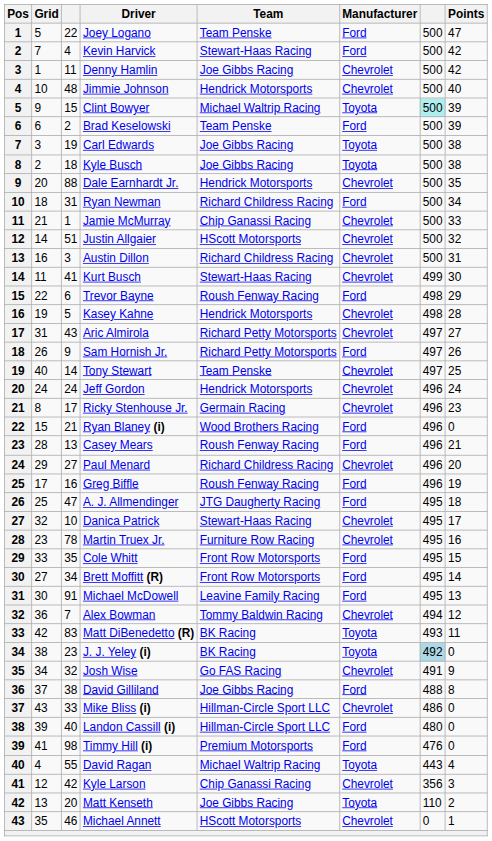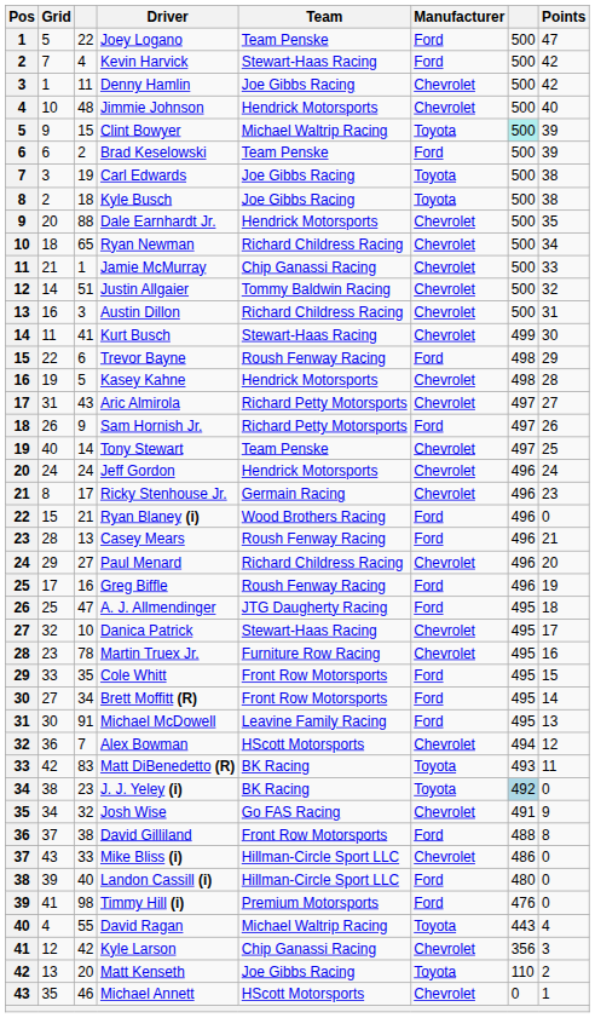 <table class="wikitable" style="font-size:95%">
 <tr>
 <th>Pos</th>
 <th>Grid</th>
 <th></th>
 <th>Driver</th>
 <th>Team</th>
 <th>Manufacturer</th>
 <th></th>
 <th>Points</th>
 </tr>
 <tr>
 <th>1</th>
 <td>5</td>
 <td>22</td>
 <td><a href='#'>Joey Logano</a></td>
 <td><a href='#'>Team Penske</a></td>
 <td><a href='#'>Ford</a></td>
 <td>500</td>
 <td>47</td>
 </tr>
 <tr>
 <th>2</th>
 <td>7</td>
 <td>4</td>
 <td><a href='#'>Kevin Harvick</a></td>
 <td><a href='#'>Stewart-Haas Racing</a></td>
 <td><a href='#'>Ford</a></td>
 <td>500</td>
 <td>42</td>
 </tr>
 <tr>
 <th>3</th>
 <td>1</td>
 <td>11</td>
 <td><a href='#'>Denny Hamlin</a></td>
 <td><a href='#'>Joe Gibbs Racing</a></td>
 <td><a href='#'>Chevrolet</a></td>
 <td>500</td>
 <td>42</td>
 </tr>
 <tr>
 <th>4</th>
 <td>10</td>
 <td>48</td>
 <td><a href='#'>Jimmie Johnson</a></td>
 <td><a href='#'>Hendrick Motorsports</a></td>
 <td><a href='#'>Chevrolet</a></td>
 <td>500</td>
 <td>40</td>
 </tr>
 <tr>
 <th>5</th>
 <td>9</td>
 <td>15</td>
 <td><a href='#'>Clint Bowyer</a></td>
 <td><a href='#'>Michael Waltrip Racing</a></td>
 <td><a href='#'>Toyota</a></td>
 <td style="background: paleturquoise;">500</td>
 <td>39</td>
 </tr>
 <tr>
 <th>6</th>
 <td>6</td>
 <td>2</td>
 <td><a href='#'>Brad Keselowski</a></td>
 <td><a href='#'>Team Penske</a></td>
 <td><a href='#'>Ford</a></td>
 <td>500</td>
 <td>39</td>
 </tr>
 <tr>
 <th>7</th>
 <td>3</td>
 <td>19</td>
 <td><a href='#'>Carl Edwards</a></td>
 <td><a href='#'>Joe Gibbs Racing</a></td>
 <td><a href='#'>Toyota</a></td>
 <td>500</td>
 <td>38</td>
 </tr>
 <tr>
 <th>8</th>
 <td>2</td>
 <td>18</td>
 <td><a href='#'>Kyle Busch</a></td>
 <td><a href='#'>Joe Gibbs Racing</a></td>
 <td><a href='#'>Toyota</a></td>
 <td>500</td>
 <td>38</td>
 </tr>
 <tr>
 <th>9</th>
 <td>20</td>
 <td>88</td>
 <td><a href='#'>Dale Earnhardt Jr.</a></td>
 <td><a href='#'>Hendrick Motorsports</a></td>
 <td><a href='#'>Chevrolet</a></td>
 <td>500</td>
 <td>35</td>
 </tr>
 <tr>
 <th>10</th>
 <td>18</td>
-<td>31</td>
+<td>65</td>
 <td><a href='#'>Ryan Newman</a></td>
 <td><a href='#'>Richard Childress Racing</a></td>
-<td><a href='#'>Ford</a></td>
+<td><a href='#'>Chevrolet</a></td>
 <td>500</td>
 <td>34</td>
 </tr>
 <tr>
 <th>11</th>
 <td>21</td>
 <td>1</td>
 <td><a href='#'>Jamie McMurray</a></td>
 <td><a href='#'>Chip Ganassi Racing</a></td>
 <td><a href='#'>Chevrolet</a></td>
 <td>500</td>
 <td>33</td>
 </tr>
 <tr>
 <th>12</th>
 <td>14</td>
 <td>51</td>
 <td><a href='#'>Justin Allgaier</a></td>
-<td><a href='#'>HScott Motorsports</a></td>
+<td><a href='#'>Tommy Baldwin Racing</a></td>
 <td><a href='#'>Chevrolet</a></td>
 <td>500</td>
 <td>32</td>
 </tr>
 <tr>
 <th>13</th>
 <td>16</td>
 <td>3</td>
 <td><a href='#'>Austin Dillon</a></td>
 <td><a href='#'>Richard Childress Racing</a></td>
 <td><a href='#'>Chevrolet</a></td>
 <td>500</td>
 <td>31</td>
 </tr>
 <tr>
 <th>14</th>
 <td>11</td>
 <td>41</td>
 <td><a href='#'>Kurt Busch</a></td>
 <td><a href='#'>Stewart-Haas Racing</a></td>
 <td><a href='#'>Chevrolet</a></td>
 <td>499</td>
 <td>30</td>
 </tr>
 <tr>
 <th>15</th>
 <td>22</td>
 <td>6</td>
 <td><a href='#'>Trevor Bayne</a></td>
 <td><a href='#'>Roush Fenway Racing</a></td>
 <td><a href='#'>Ford</a></td>
 <td>498</td>
 <td>29</td>
 </tr>
 <tr>
 <th>16</th>
 <td>19</td>
 <td>5</td>
 <td><a href='#'>Kasey Kahne</a></td>
 <td><a href='#'>Hendrick Motorsports</a></td>
 <td><a href='#'>Chevrolet</a></td>
 <td>498</td>
 <td>28</td>
 </tr>
 <tr>
 <th>17</th>
 <td>31</td>
 <td>43</td>
 <td><a href='#'>Aric Almirola</a></td>
 <td><a href='#'>Richard Petty Motorsports</a></td>
 <td><a href='#'>Chevrolet</a></td>
 <td>497</td>
 <td>27</td>
 </tr>
 <tr>
 <th>18</th>
 <td>26</td>
 <td>9</td>
 <td><a href='#'>Sam Hornish Jr.</a></td>
 <td><a href='#'>Richard Petty Motorsports</a></td>
 <td><a href='#'>Ford</a></td>
 <td>497</td>
 <td>26</td>
 </tr>
 <tr>
 <th>19</th>
 <td>40</td>
 <td>14</td>
 <td><a href='#'>Tony Stewart</a></td>
 <td><a href='#'>Team Penske</a></td>
 <td><a href='#'>Chevrolet</a></td>
 <td>497</td>
 <td>25</td>
 </tr>
 <tr>
 <th>20</th>
 <td>24</td>
 <td>24</td>
 <td><a href='#'>Jeff Gordon</a></td>
 <td><a href='#'>Hendrick Motorsports</a></td>
 <td><a href='#'>Chevrolet</a></td>
 <td>496</td>
 <td>24</td>
 </tr>
 <tr>
 <th>21</th>
 <td>8</td>
 <td>17</td>
 <td><a href='#'>Ricky Stenhouse Jr.</a></td>
 <td><a href='#'>Germain Racing</a></td>
 <td><a href='#'>Chevrolet</a></td>
 <td>496</td>
 <td>23</td>
 </tr>
 <tr>
 <th>22</th>
 <td>15</td>
 <td>21</td>
 <td><a href='#'>Ryan Blaney</a> <strong>(i)</strong></td>
 <td><a href='#'>Wood Brothers Racing</a></td>
 <td><a href='#'>Ford</a></td>
 <td>496</td>
 <td>0</td>
 </tr>
 <tr>
 <th>23</th>
 <td>28</td>
 <td>13</td>
 <td><a href='#'>Casey Mears</a></td>
 <td><a href='#'>Roush Fenway Racing</a></td>
 <td><a href='#'>Ford</a></td>
 <td>496</td>
 <td>21</td>
 </tr>
 <tr>
 <th>24</th>
 <td>29</td>
 <td>27</td>
 <td><a href='#'>Paul Menard</a></td>
 <td><a href='#'>Richard Childress Racing</a></td>
 <td><a href='#'>Chevrolet</a></td>
 <td>496</td>
 <td>20</td>
 </tr>
 <tr>
 <th>25</th>
 <td>17</td>
 <td>16</td>
 <td><a href='#'>Greg Biffle</a></td>
 <td><a href='#'>Roush Fenway Racing</a></td>
 <td><a href='#'>Ford</a></td>
 <td>496</td>
 <td>19</td>
 </tr>
 <tr>
 <th>26</th>
 <td>25</td>
 <td>47</td>
 <td><a href='#'>A. J. Allmendinger</a></td>
 <td><a href='#'>JTG Daugherty Racing</a></td>
 <td><a href='#'>Ford</a></td>
 <td>495</td>
 <td>18</td>
 </tr>
 <tr>
 <th>27</th>
 <td>32</td>
 <td>10</td>
 <td><a href='#'>Danica Patrick</a></td>
 <td><a href='#'>Stewart-Haas Racing</a></td>
 <td><a href='#'>Chevrolet</a></td>
 <td>495</td>
 <td>17</td>
 </tr>
 <tr>
 <th>28</th>
 <td>23</td>
 <td>78</td>
 <td><a href='#'>Martin Truex Jr.</a></td>
 <td><a href='#'>Furniture Row Racing</a></td>
 <td><a href='#'>Chevrolet</a></td>
 <td>495</td>
 <td>16</td>
 </tr>
 <tr>
 <th>29</th>
 <td>33</td>
 <td>35</td>
 <td><a href='#'>Cole Whitt</a></td>
 <td><a href='#'>Front Row Motorsports</a></td>
 <td><a href='#'>Ford</a></td>
 <td>495</td>
 <td>15</td>
 </tr>
 <tr>
 <th>30</th>
 <td>27</td>
 <td>34</td>
 <td><a href='#'>Brett Moffitt</a> <strong>(R)</strong></td>
 <td><a href='#'>Front Row Motorsports</a></td>
 <td><a href='#'>Ford</a></td>
 <td>495</td>
 <td>14</td>
 </tr>
 <tr>
 <th>31</th>
 <td>30</td>
 <td>91</td>
 <td><a href='#'>Michael McDowell</a></td>
 <td><a href='#'>Leavine Family Racing</a></td>
 <td><a href='#'>Ford</a></td>
 <td>495</td>
 <td>13</td>
 </tr>
 <tr>
 <th>32</th>
 <td>36</td>
 <td>7</td>
 <td><a href='#'>Alex Bowman</a></td>
-<td><a href='#'>Tommy Baldwin Racing</a></td>
+<td><a href='#'>HScott Motorsports</a></td>
 <td><a href='#'>Chevrolet</a></td>
 <td>494</td>
 <td>12</td>
 </tr>
 <tr>
 <th>33</th>
 <td>42</td>
 <td>83</td>
 <td><a href='#'>Matt DiBenedetto</a> <strong>(R)</strong></td>
 <td><a href='#'>BK Racing</a></td>
 <td><a href='#'>Toyota</a></td>
 <td>493</td>
 <td>11</td>
 </tr>
 <tr>
 <th>34</th>
 <td>38</td>
 <td>23</td>
 <td><a href='#'>J. J. Yeley</a> <strong>(i)</strong></td>
 <td><a href='#'>BK Racing</a></td>
 <td><a href='#'>Toyota</a></td>
 <td style="background: lightblue;">492</td>
 <td>0</td>
 </tr>
 <tr>
 <th>35</th>
 <td>34</td>
 <td>32</td>
 <td><a href='#'>Josh Wise</a></td>
 <td><a href='#'>Go FAS Racing</a></td>
 <td><a href='#'>Chevrolet</a></td>
 <td>491</td>
 <td>9</td>
 </tr>
 <tr>
 <th>36</th>
 <td>37</td>
 <td>38</td>
 <td><a href='#'>David Gilliland</a></td>
-<td><a href='#'>Joe Gibbs Racing</a></td>
+<td><a href='#'>Front Row Motorsports</a></td>
 <td><a href='#'>Ford</a></td>
 <td>488</td>
 <td>8</td>
 </tr>
 <tr>
 <th>37</th>
 <td>43</td>
 <td>33</td>
 <td><a href='#'>Mike Bliss</a> <strong>(i)</strong></td>
 <td><a href='#'>Hillman-Circle Sport LLC</a></td>
 <td><a href='#'>Chevrolet</a></td>
 <td>486</td>
 <td>0</td>
 </tr>
 <tr>
 <th>38</th>
 <td>39</td>
 <td>40</td>
 <td><a href='#'>Landon Cassill</a> <strong>(i)</strong></td>
 <td><a href='#'>Hillman-Circle Sport LLC</a></td>
 <td><a href='#'>Ford</a></td>
 <td>480</td>
 <td>0</td>
 </tr>
 <tr>
 <th>39</th>
 <td>41</td>
 <td>98</td>
 <td><a href='#'>Timmy Hill</a> <strong>(i)</strong></td>
 <td><a href='#'>Premium Motorsports</a></td>
 <td><a href='#'>Ford</a></td>
 <td>476</td>
 <td>0</td>
 </tr>
 <tr>
 <th>40</th>
 <td>4</td>
 <td>55</td>
 <td><a href='#'>David Ragan</a></td>
 <td><a href='#'>Michael Waltrip Racing</a></td>
 <td><a href='#'>Toyota</a></td>
 <td>443</td>
 <td>4</td>
 </tr>
 <tr>
 <th>41</th>
 <td>12</td>
 <td>42</td>
 <td><a href='#'>Kyle Larson</a></td>
 <td><a href='#'>Chip Ganassi Racing</a></td>
 <td><a href='#'>Chevrolet</a></td>
 <td>356</td>
 <td>3</td>
 </tr>
 <tr>
 <th>42</th>
 <td>13</td>
 <td>20</td>
 <td><a href='#'>Matt Kenseth</a></td>
 <td><a href='#'>Joe Gibbs Racing</a></td>
 <td><a href='#'>Toyota</a></td>
 <td>110</td>
 <td>2</td>
 </tr>
 <tr>
 <th>43</th>
 <td>35</td>
 <td>46</td>
 <td><a href='#'>Michael Annett</a></td>
 <td><a href='#'>HScott Motorsports</a></td>
 <td><a href='#'>Chevrolet</a></td>
 <td>0</td>
 <td>1</td>
 </tr>
 <tr>
 <th colspan="8"></th>
 </tr>
 </table>
